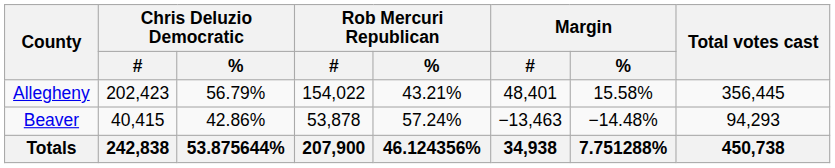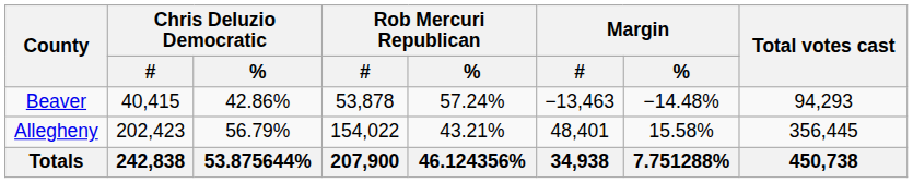 <table width="60%"  class="wikitable sortable" style="text-align:center">
 <tr>
 <th rowspan="2">County</th>
 <th style="text-align:center;" colspan="2">Chris Deluzio<br>Democratic</th>
 <th style="text-align:center;" colspan="2">Rob Mercuri<br>Republican</th>
 <th style="text-align:center;" colspan="2">Margin</th>
 <th rowspan="2" style="text-align:center;">Total votes cast</th>
 </tr>
 <tr>
 <th style="text-align:center;" data-sort-type="number">#</th>
 <th style="text-align:center;" data-sort-type="number">%</th>
 <th style="text-align:center;" data-sort-type="number">#</th>
 <th style="text-align:center;" data-sort-type="number">%</th>
 <th style="text-align:center;" data-sort-type="number">#</th>
 <th style="text-align:center;" data-sort-type="number">%</th>
 </tr>
 <tr style="text-align:center;">
+<td><a href='#'>Beaver</a></td>
+<td>40,415</td>
+<td>42.86%</td>
+<td>53,878</td>
+<td>57.24%</td>
+<td>−13,463</td>
+<td>−14.48%</td>
+<td>94,293</td>
+</tr>
+<tr style="text-align:center;">
 <td><a href='#'>Allegheny</a></td>
 <td>202,423</td>
 <td>56.79%</td>
 <td>154,022</td>
 <td>43.21%</td>
 <td>48,401</td>
 <td>15.58%</td>
 <td>356,445</td>
-</tr>
-<tr style="text-align:center;">
-<td><a href='#'>Beaver</a></td>
-<td>40,415</td>
-<td>42.86%</td>
-<td>53,878</td>
-<td>57.24%</td>
-<td>−13,463</td>
-<td>−14.48%</td>
-<td>94,293</td>
 </tr>
 <tr style="text-align:center;">
 <th>Totals</th>
 <th>242,838</th>
 <th>53.875644%</th>
 <th>207,900</th>
 <th>46.124356%</th>
 <th>34,938</th>
 <th>7.751288%</th>
 <th>450,738</th>
 </tr>
 </table>
